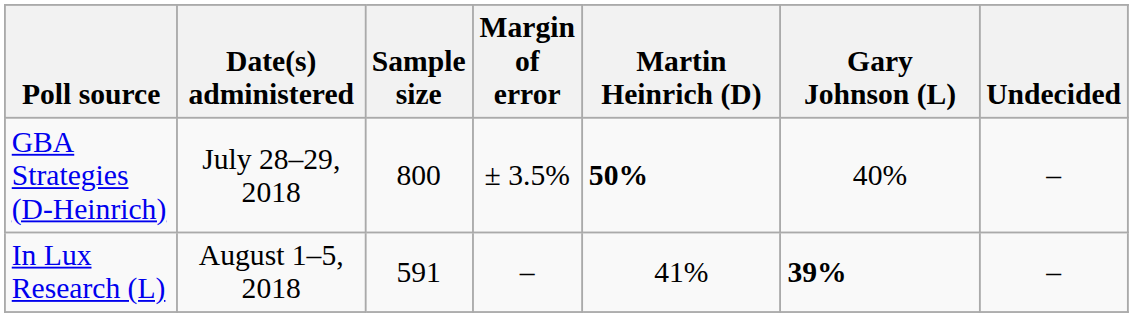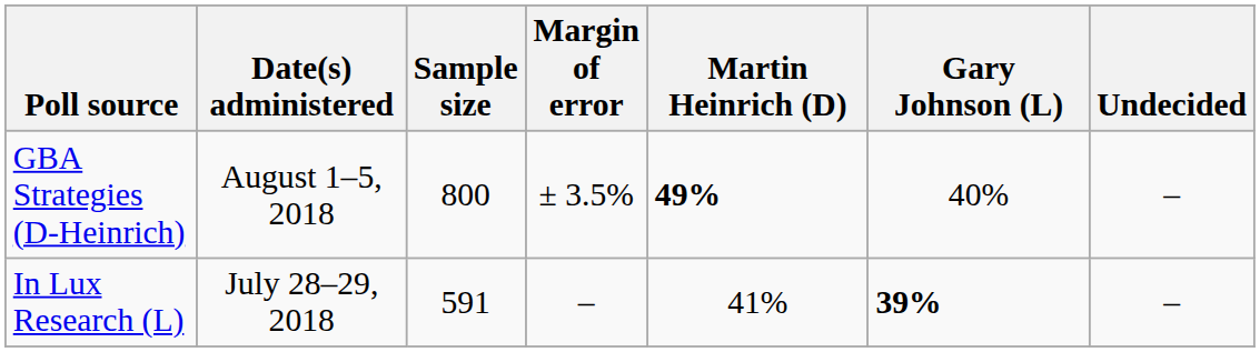 <table class="wikitable">
 <tr valign=bottom>
 <th>Poll source</th>
 <th>Date(s)<br>administered</th>
 <th>Sample<br>size</th>
 <th>Margin<br>of error</th>
 <th style="width:100px;">Martin<br>Heinrich (D)</th>
 <th style="width:100px;">Gary<br>Johnson (L)</th>
 <th>Undecided</th>
 </tr>
 <tr>
 <td><a href='#'>GBA Strategies (D-Heinrich)</a></td>
-<td align=center>July 28–29, 2018</td>
+<td align=center>August 1–5, 2018</td>
 <td align=center>800</td>
 <td align=center>± 3.5%</td>
-<td><strong>50%</strong></td>
+<td><strong>49%</strong></td>
 <td align=center>40%</td>
 <td align=center>–</td>
 </tr>
 <tr>
 <td><a href='#'>In Lux Research (L)</a></td>
-<td align=center>August 1–5, 2018</td>
+<td align=center>July 28–29, 2018</td>
 <td align=center>591</td>
 <td align=center>–</td>
 <td align=center>41%</td>
 <td><strong>39%</strong></td>
 <td align=center>–</td>
 </tr>
 </table>
